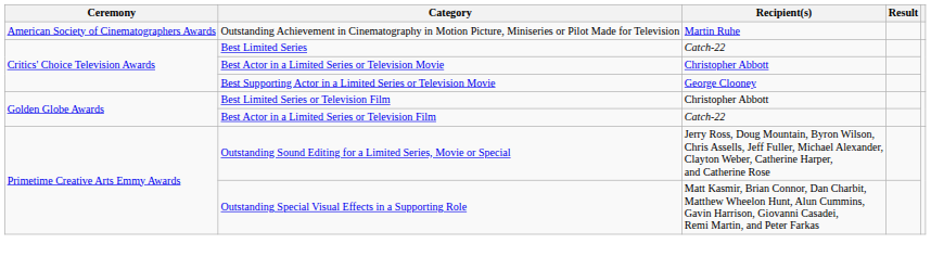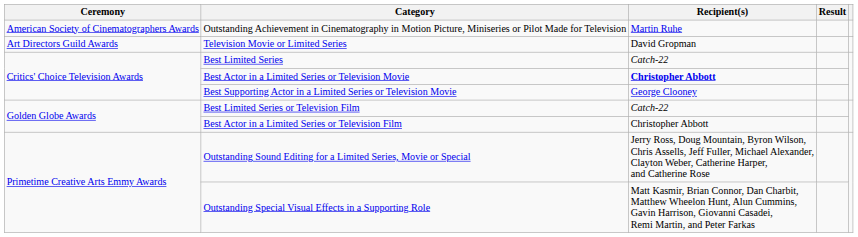 <table class="wikitable sortable plainrowheaders">
 <tr>
 <th>Ceremony</th>
 <th>Category</th>
 <th>Recipient(s)</th>
 <th>Result</th>
 <th></th>
 </tr>
 <tr>
 <td><a href='#'>American Society of Cinematographers Awards</a></td>
 <td>Outstanding Achievement in Cinematography in Motion Picture, Miniseries or Pilot Made for Television</td>
 <td><a href='#'>Martin Ruhe</a> </td>
 <td></td>
 <td align="center"></td>
 </tr>
 <tr>
+<td><a href='#'>Art Directors Guild Awards</a></td>
+<td><a href='#'>Television Movie or Limited Series</a></td>
+<td>David Gropman</td>
+<td></td>
+<td align="center"></td>
+</tr>
+<tr>
 <td rowspan="3"><a href='#'>Critics' Choice Television Awards</a></td>
 <td><a href='#'>Best Limited Series</a></td>
 <td><em>Catch-22</em></td>
 <td></td>
 <td align="center" rowspan="3"></td>
 </tr>
 <tr>
 <td><a href='#'>Best Actor in a Limited Series or Television Movie</a></td>
-<td><a href='#'>Christopher Abbott</a></td>
+<td><strong><a href='#'>Christopher Abbott</a></strong></td>
 <td></td>
 </tr>
 <tr>
 <td><a href='#'>Best Supporting Actor in a Limited Series or Television Movie</a></td>
 <td><a href='#'>George Clooney</a></td>
 <td></td>
 </tr>
 <tr>
 <td rowspan="2"><a href='#'>Golden Globe Awards</a></td>
 <td><a href='#'>Best Limited Series or Television Film</a></td>
-<td>Christopher Abbott</td>
+<td><em>Catch-22</em></td>
 <td></td>
 <td align="center" rowspan="2"></td>
 </tr>
 <tr>
 <td><a href='#'>Best Actor in a Limited Series or Television Film</a></td>
-<td><em>Catch-22</em></td>
+<td>Christopher Abbott</td>
 <td></td>
 </tr>
 <tr>
 <td rowspan="2"><a href='#'>Primetime Creative Arts Emmy Awards</a></td>
 <td><a href='#'>Outstanding Sound Editing for a Limited Series, Movie or Special</a></td>
 <td>Jerry Ross, Doug Mountain, Byron Wilson, <br> Chris Assells, Jeff Fuller, Michael Alexander, <br> Clayton Weber, Catherine Harper, <br> and Catherine Rose </td>
 <td></td>
 <td align="center" rowspan="2"></td>
 </tr>
 <tr>
 <td><a href='#'>Outstanding Special Visual Effects in a Supporting Role</a></td>
 <td>Matt Kasmir, Brian Connor, Dan Charbit, <br> Matthew Wheelon Hunt, Alun Cummins, <br> Gavin Harrison, Giovanni Casadei, <br> Remi Martin, and Peter Farkas </td>
 <td></td>
 </tr>
 </table>
